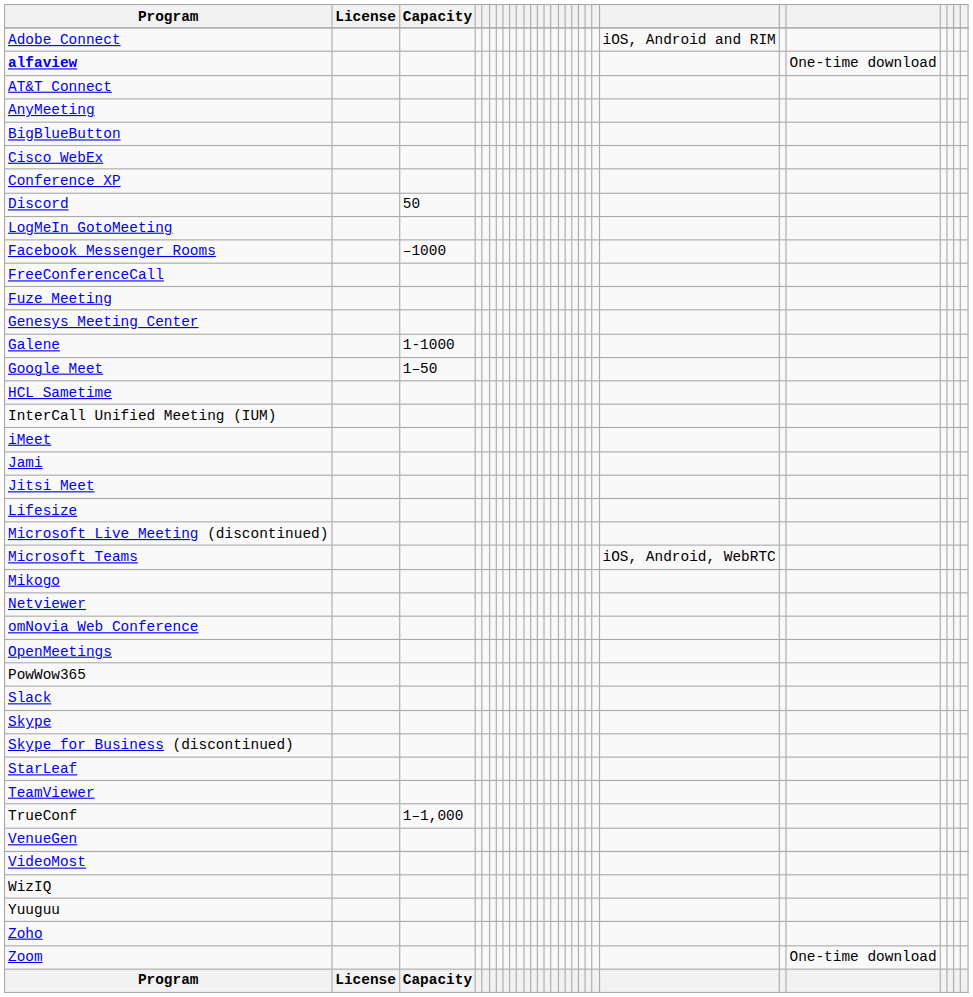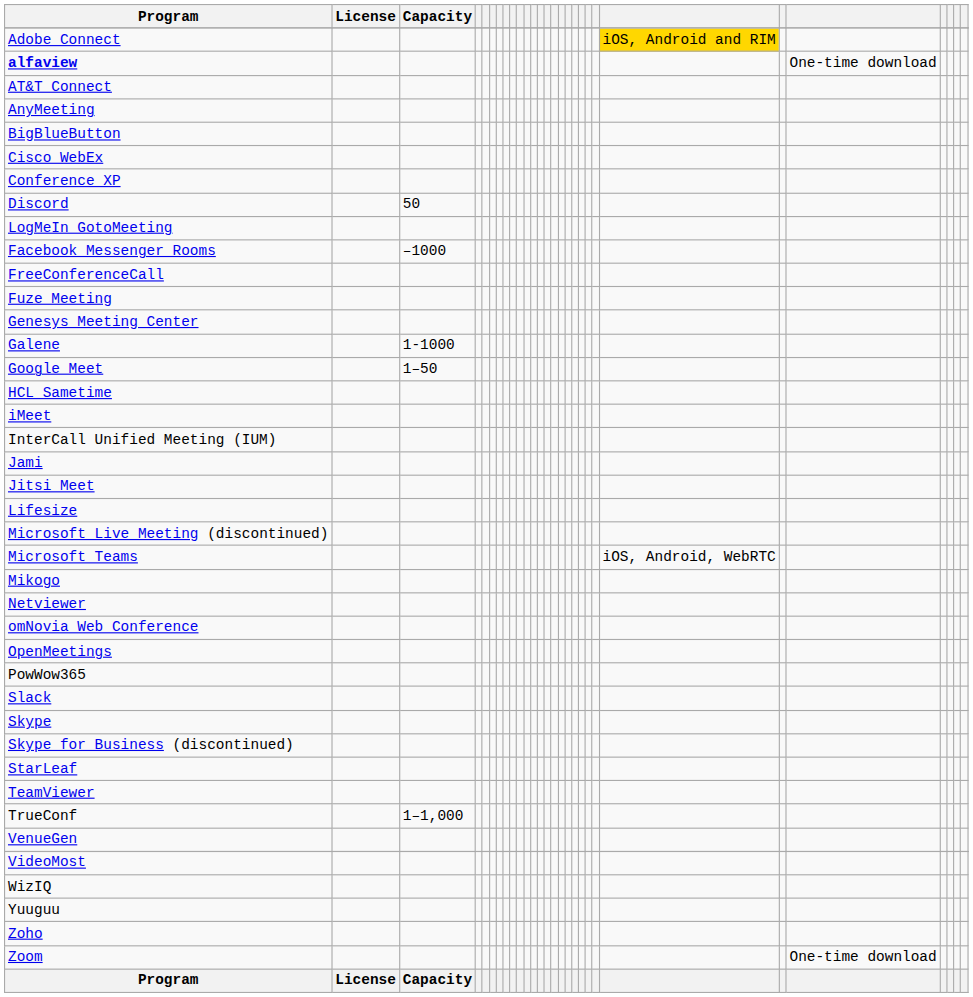 <table center;" class="wikitable sortable">
 <tr>
 <th style="vertical-align:bottom;">Program</th>
 <th style="vertical-align:bottom;">License</th>
 <th style="vertical-align:bottom;">Capacity</th>
 <th></th>
 <th></th>
 <th></th>
 <th></th>
 <th></th>
 <th></th>
 <th></th>
 <th></th>
 <th></th>
 <th></th>
 <th></th>
 <th></th>
 <th></th>
 <th></th>
 <th></th>
 <th></th>
 <th></th>
 <th></th>
 <th></th>
 <th></th>
 <th></th>
 <th></th>
 <th></th>
 <th></th>
 <th></th>
 </tr>
 <tr>
 </tr>
 <tr>
 <td><a href='#'>Adobe Connect</a></td>
 <td></td>
 <td></td>
 <td></td>
 <td></td>
 <td></td>
 <td></td>
 <td></td>
 <td></td>
 <td></td>
 <td></td>
 <td></td>
 <td></td>
 <td></td>
 <td></td>
 <td></td>
 <td></td>
 <td></td>
 <td></td>
 <td></td>
 <td></td>
-<td>iOS, Android and RIM</td>
+<td style="background: gold;">iOS, Android and RIM</td>
 <td></td>
 <td></td>
 <td></td>
 <td></td>
 <td></td>
 <td></td>
 </tr>
 <tr>
 <td><strong><a href='#'>alfaview</a></strong></td>
 <td></td>
 <td></td>
 <td></td>
 <td></td>
 <td></td>
 <td></td>
 <td></td>
 <td></td>
 <td></td>
 <td></td>
 <td></td>
 <td></td>
 <td></td>
 <td></td>
 <td></td>
 <td></td>
 <td></td>
 <td></td>
 <td></td>
 <td></td>
 <td></td>
 <td></td>
 <td> One-time download</td>
 <td></td>
 <td></td>
 <td></td>
 <td></td>
 </tr>
 <tr>
 <td><a href='#'>AT&T Connect</a></td>
 <td></td>
 <td></td>
 <td></td>
 <td></td>
 <td></td>
 <td></td>
 <td></td>
 <td></td>
 <td></td>
 <td></td>
 <td></td>
 <td></td>
 <td></td>
 <td></td>
 <td></td>
 <td></td>
 <td></td>
 <td></td>
 <td></td>
 <td></td>
 <td></td>
 <td></td>
 <td></td>
 <td></td>
 <td></td>
 <td></td>
 <td></td>
 </tr>
 <tr>
 <td><a href='#'>AnyMeeting</a></td>
 <td></td>
 <td></td>
 <td></td>
 <td></td>
 <td></td>
 <td></td>
 <td></td>
 <td></td>
 <td></td>
 <td></td>
 <td></td>
 <td></td>
 <td></td>
 <td></td>
 <td></td>
 <td></td>
 <td></td>
 <td></td>
 <td></td>
 <td></td>
 <td></td>
 <td></td>
 <td></td>
 <td></td>
 <td></td>
 <td></td>
 <td></td>
 </tr>
 <tr>
 <td><a href='#'>BigBlueButton</a></td>
 <td></td>
 <td></td>
 <td></td>
 <td></td>
 <td></td>
 <td></td>
 <td></td>
 <td></td>
 <td></td>
 <td></td>
 <td></td>
 <td></td>
 <td></td>
 <td></td>
 <td></td>
 <td></td>
 <td></td>
 <td></td>
 <td></td>
 <td></td>
 <td></td>
 <td></td>
 <td></td>
 <td></td>
 <td></td>
 <td></td>
 <td></td>
 </tr>
 <tr>
 <td><a href='#'>Cisco WebEx</a></td>
 <td></td>
 <td></td>
 <td></td>
 <td></td>
 <td></td>
 <td></td>
 <td></td>
 <td></td>
 <td></td>
 <td></td>
 <td></td>
 <td></td>
 <td></td>
 <td></td>
 <td></td>
 <td></td>
 <td></td>
 <td></td>
 <td></td>
 <td></td>
 <td></td>
 <td></td>
 <td></td>
 <td></td>
 <td></td>
 <td></td>
 <td></td>
 </tr>
 <tr>
 <td><a href='#'>Conference XP</a></td>
 <td></td>
 <td></td>
 <td></td>
 <td></td>
 <td></td>
 <td></td>
 <td></td>
 <td></td>
 <td></td>
 <td></td>
 <td></td>
 <td></td>
 <td></td>
 <td></td>
 <td></td>
 <td></td>
 <td></td>
 <td></td>
 <td></td>
 <td></td>
 <td></td>
 <td></td>
 <td></td>
 <td></td>
 <td></td>
 <td></td>
 <td></td>
 </tr>
 <tr>
 <td><a href='#'>Discord</a></td>
 <td></td>
 <td>50</td>
 <td></td>
 <td></td>
 <td></td>
 <td></td>
 <td></td>
 <td></td>
 <td></td>
 <td></td>
 <td></td>
 <td></td>
 <td></td>
 <td></td>
 <td></td>
 <td></td>
 <td></td>
 <td></td>
 <td></td>
 <td></td>
 <td></td>
 <td></td>
 <td></td>
 <td></td>
 <td></td>
 <td></td>
 <td></td>
 </tr>
 <tr>
 <td><a href='#'>LogMeIn GotoMeeting</a></td>
 <td></td>
 <td></td>
 <td></td>
 <td></td>
 <td></td>
 <td></td>
 <td></td>
 <td></td>
 <td></td>
 <td></td>
 <td></td>
 <td></td>
 <td></td>
 <td></td>
 <td></td>
 <td></td>
 <td></td>
 <td></td>
 <td></td>
 <td></td>
 <td></td>
 <td></td>
 <td></td>
 <td></td>
 <td></td>
 <td></td>
 <td></td>
 </tr>
 <tr>
 <td><a href='#'>Facebook Messenger Rooms</a></td>
 <td></td>
 <td>–1000</td>
 <td></td>
 <td></td>
 <td></td>
 <td></td>
 <td></td>
 <td></td>
 <td></td>
 <td></td>
 <td></td>
 <td></td>
 <td></td>
 <td></td>
 <td></td>
 <td></td>
 <td></td>
 <td></td>
 <td></td>
 <td></td>
 <td></td>
 <td></td>
 <td></td>
 <td></td>
 <td></td>
 <td></td>
 <td></td>
 </tr>
 <tr>
 <td><a href='#'>FreeConferenceCall</a></td>
 <td></td>
 <td></td>
 <td></td>
 <td></td>
 <td></td>
 <td></td>
 <td></td>
 <td></td>
 <td></td>
 <td></td>
 <td></td>
 <td></td>
 <td></td>
 <td></td>
 <td></td>
 <td></td>
 <td></td>
 <td></td>
 <td></td>
 <td></td>
 <td></td>
 <td></td>
 <td></td>
 <td></td>
 <td></td>
 <td></td>
 <td></td>
 </tr>
 <tr>
 <td><a href='#'>Fuze Meeting</a></td>
 <td></td>
 <td></td>
 <td></td>
 <td></td>
 <td></td>
 <td></td>
 <td></td>
 <td></td>
 <td></td>
 <td></td>
 <td></td>
 <td></td>
 <td></td>
 <td></td>
 <td></td>
 <td></td>
 <td></td>
 <td></td>
 <td></td>
 <td></td>
 <td></td>
 <td></td>
 <td></td>
 <td></td>
 <td></td>
 <td></td>
 <td></td>
 </tr>
 <tr>
 <td><a href='#'>Genesys Meeting Center</a></td>
 <td></td>
 <td></td>
 <td></td>
 <td></td>
 <td></td>
 <td></td>
 <td></td>
 <td></td>
 <td></td>
 <td></td>
 <td></td>
 <td></td>
 <td></td>
 <td></td>
 <td></td>
 <td></td>
 <td></td>
 <td></td>
 <td></td>
 <td></td>
 <td></td>
 <td></td>
 <td></td>
 <td></td>
 <td></td>
 <td></td>
 <td></td>
 </tr>
 <tr>
 <td><a href='#'>Galene</a></td>
 <td></td>
 <td>1-1000</td>
 <td></td>
 <td></td>
 <td></td>
 <td></td>
 <td></td>
 <td></td>
 <td></td>
 <td></td>
 <td></td>
 <td></td>
 <td></td>
 <td></td>
 <td></td>
 <td></td>
 <td></td>
 <td></td>
 <td></td>
 <td></td>
 <td></td>
 <td></td>
 <td></td>
 <td></td>
 <td></td>
 <td></td>
 <td></td>
 </tr>
 <tr>
 <td><a href='#'>Google Meet</a></td>
 <td></td>
 <td>1–50</td>
 <td></td>
 <td></td>
 <td></td>
 <td></td>
 <td></td>
 <td></td>
 <td></td>
 <td></td>
 <td></td>
 <td></td>
 <td></td>
 <td></td>
 <td></td>
 <td></td>
 <td></td>
 <td></td>
 <td></td>
 <td></td>
 <td></td>
 <td></td>
 <td></td>
 <td></td>
 <td></td>
 <td></td>
 <td></td>
 </tr>
 <tr>
 <td><a href='#'>HCL Sametime</a></td>
 <td></td>
 <td></td>
 <td></td>
 <td></td>
 <td></td>
 <td></td>
 <td></td>
 <td></td>
 <td></td>
 <td></td>
 <td></td>
 <td></td>
 <td></td>
 <td></td>
 <td></td>
 <td></td>
 <td></td>
 <td></td>
 <td></td>
 <td></td>
 <td></td>
 <td></td>
 <td></td>
 <td></td>
 <td></td>
 <td></td>
 <td></td>
 </tr>
 <tr>
-<td>InterCall Unified Meeting (IUM)</td>
+<td><a href='#'>iMeet</a></td>
 <td></td>
 <td></td>
 <td></td>
 <td></td>
 <td></td>
 <td></td>
 <td></td>
 <td></td>
 <td></td>
 <td></td>
 <td></td>
 <td></td>
 <td></td>
 <td></td>
 <td></td>
 <td></td>
 <td></td>
 <td></td>
 <td></td>
 <td></td>
 <td></td>
 <td></td>
 <td></td>
 <td></td>
 <td></td>
 <td></td>
 <td></td>
 </tr>
 <tr>
-<td><a href='#'>iMeet</a></td>
+<td>InterCall Unified Meeting (IUM)</td>
 <td></td>
 <td></td>
 <td></td>
 <td></td>
 <td></td>
 <td></td>
 <td></td>
 <td></td>
 <td></td>
 <td></td>
 <td></td>
 <td></td>
 <td></td>
 <td></td>
 <td></td>
 <td></td>
 <td></td>
 <td></td>
 <td></td>
 <td></td>
 <td></td>
 <td></td>
 <td></td>
 <td></td>
 <td></td>
 <td></td>
 <td></td>
 </tr>
 <tr>
 <td><a href='#'>Jami</a></td>
 <td></td>
 <td></td>
 <td></td>
 <td></td>
 <td></td>
 <td></td>
 <td></td>
 <td></td>
 <td></td>
 <td></td>
 <td></td>
 <td></td>
 <td></td>
 <td></td>
 <td></td>
 <td></td>
 <td></td>
 <td></td>
 <td></td>
 <td></td>
 <td></td>
 <td></td>
 <td></td>
 <td></td>
 <td></td>
 <td></td>
 <td></td>
 </tr>
 <tr>
 <td><a href='#'>Jitsi Meet</a></td>
 <td></td>
 <td></td>
 <td></td>
 <td></td>
 <td></td>
 <td></td>
 <td></td>
 <td></td>
 <td></td>
 <td></td>
 <td></td>
 <td></td>
 <td></td>
 <td></td>
 <td></td>
 <td></td>
 <td></td>
 <td></td>
 <td></td>
 <td></td>
 <td></td>
 <td></td>
 <td></td>
 <td></td>
 <td></td>
 <td></td>
 <td> </td>
 </tr>
 <tr>
 <td><a href='#'>Lifesize</a></td>
 <td></td>
 <td></td>
 <td></td>
 <td></td>
 <td></td>
 <td></td>
 <td></td>
 <td></td>
 <td></td>
 <td></td>
 <td></td>
 <td></td>
 <td></td>
 <td></td>
 <td></td>
 <td></td>
 <td></td>
 <td></td>
 <td></td>
 <td></td>
 <td></td>
 <td></td>
 <td></td>
 <td></td>
 <td></td>
 <td></td>
 <td></td>
 </tr>
 <tr>
 <td><a href='#'>Microsoft Live Meeting</a> (discontinued)</td>
 <td></td>
 <td></td>
 <td></td>
 <td></td>
 <td></td>
 <td></td>
 <td></td>
 <td></td>
 <td></td>
 <td></td>
 <td></td>
 <td></td>
 <td></td>
 <td></td>
 <td></td>
 <td></td>
 <td></td>
 <td></td>
 <td></td>
 <td></td>
 <td></td>
 <td></td>
 <td></td>
 <td></td>
 <td></td>
 <td></td>
 <td></td>
 </tr>
 <tr>
 <td><a href='#'>Microsoft Teams</a></td>
 <td></td>
 <td></td>
 <td></td>
 <td></td>
 <td></td>
 <td></td>
 <td></td>
 <td></td>
 <td></td>
 <td></td>
 <td></td>
 <td></td>
 <td></td>
 <td></td>
 <td></td>
 <td></td>
 <td></td>
 <td></td>
 <td></td>
 <td></td>
 <td>iOS, Android, WebRTC</td>
 <td></td>
 <td></td>
 <td></td>
 <td></td>
 <td></td>
 <td></td>
 </tr>
 <tr>
 <td><a href='#'>Mikogo</a></td>
 <td></td>
 <td></td>
 <td></td>
 <td></td>
 <td></td>
 <td></td>
 <td></td>
 <td></td>
 <td></td>
 <td></td>
 <td></td>
 <td></td>
 <td></td>
 <td></td>
 <td></td>
 <td></td>
 <td></td>
 <td></td>
 <td></td>
 <td></td>
 <td></td>
 <td></td>
 <td></td>
 <td></td>
 <td></td>
 <td></td>
 <td></td>
 </tr>
 <tr>
 <td><a href='#'>Netviewer</a></td>
 <td></td>
 <td></td>
 <td></td>
 <td></td>
 <td></td>
 <td></td>
 <td></td>
 <td></td>
 <td></td>
 <td></td>
 <td></td>
 <td></td>
 <td></td>
 <td></td>
 <td></td>
 <td></td>
 <td></td>
 <td></td>
 <td></td>
 <td></td>
 <td></td>
 <td></td>
 <td></td>
 <td></td>
 <td></td>
 <td></td>
 <td></td>
 </tr>
 <tr>
 <td><a href='#'>omNovia Web Conference</a></td>
 <td></td>
 <td></td>
 <td></td>
 <td></td>
 <td></td>
 <td></td>
 <td></td>
 <td></td>
 <td></td>
 <td></td>
 <td></td>
 <td></td>
 <td></td>
 <td></td>
 <td></td>
 <td></td>
 <td></td>
 <td></td>
 <td></td>
 <td></td>
 <td></td>
 <td></td>
 <td></td>
 <td></td>
 <td></td>
 <td></td>
 <td></td>
 </tr>
 <tr>
 <td><a href='#'>OpenMeetings</a></td>
 <td></td>
 <td></td>
 <td></td>
 <td></td>
 <td></td>
 <td></td>
 <td></td>
 <td></td>
 <td></td>
 <td></td>
 <td></td>
 <td></td>
 <td></td>
 <td></td>
 <td></td>
 <td></td>
 <td></td>
 <td></td>
 <td></td>
 <td></td>
 <td></td>
 <td></td>
 <td></td>
 <td></td>
 <td></td>
 <td></td>
 <td></td>
 </tr>
 <tr>
 <td>PowWow365</td>
 <td></td>
 <td></td>
 <td></td>
 <td></td>
 <td></td>
 <td></td>
 <td></td>
 <td></td>
 <td></td>
 <td></td>
 <td></td>
 <td></td>
 <td></td>
 <td></td>
 <td></td>
 <td></td>
 <td></td>
 <td></td>
 <td></td>
 <td></td>
 <td></td>
 <td></td>
 <td></td>
 <td></td>
 <td></td>
 <td></td>
 <td></td>
 </tr>
 <tr>
 <td><a href='#'>Slack</a></td>
 <td></td>
 <td></td>
 <td></td>
 <td></td>
 <td></td>
 <td></td>
 <td></td>
 <td></td>
 <td></td>
 <td></td>
 <td></td>
 <td></td>
 <td></td>
 <td></td>
 <td></td>
 <td></td>
 <td></td>
 <td></td>
 <td></td>
 <td></td>
 <td></td>
 <td></td>
 <td></td>
 <td></td>
 <td></td>
 <td></td>
 <td></td>
 </tr>
 <tr>
 <td><a href='#'>Skype</a></td>
 <td></td>
 <td></td>
 <td><br></td>
 <td></td>
 <td></td>
 <td></td>
 <td></td>
 <td></td>
 <td></td>
 <td></td>
 <td></td>
 <td></td>
 <td></td>
 <td></td>
 <td></td>
 <td></td>
 <td></td>
 <td></td>
 <td></td>
 <td></td>
 <td></td>
 <td></td>
 <td></td>
 <td></td>
 <td></td>
 <td></td>
 <td></td>
 </tr>
 <tr>
 <td><a href='#'>Skype for Business</a> (discontinued)</td>
 <td></td>
 <td></td>
 <td></td>
 <td></td>
 <td></td>
 <td></td>
 <td></td>
 <td></td>
 <td></td>
 <td></td>
 <td></td>
 <td></td>
 <td></td>
 <td></td>
 <td></td>
 <td></td>
 <td></td>
 <td></td>
 <td></td>
 <td></td>
 <td></td>
 <td></td>
 <td></td>
 <td></td>
 <td></td>
 <td></td>
 <td></td>
 </tr>
 <tr>
 <td><a href='#'>StarLeaf</a></td>
 <td></td>
 <td></td>
 <td></td>
 <td></td>
 <td></td>
 <td></td>
 <td></td>
 <td></td>
 <td></td>
 <td></td>
 <td></td>
 <td></td>
 <td></td>
 <td></td>
 <td></td>
 <td></td>
 <td></td>
 <td></td>
 <td></td>
 <td></td>
 <td></td>
 <td></td>
 <td></td>
 <td></td>
 <td></td>
 <td></td>
 <td></td>
 </tr>
 <tr>
 <td><a href='#'>TeamViewer</a></td>
 <td></td>
 <td></td>
 <td></td>
 <td></td>
 <td></td>
 <td></td>
 <td></td>
 <td></td>
 <td></td>
 <td></td>
 <td></td>
 <td></td>
 <td></td>
 <td></td>
 <td></td>
 <td></td>
 <td></td>
 <td></td>
 <td></td>
 <td></td>
 <td></td>
 <td></td>
 <td></td>
 <td></td>
 <td></td>
 <td></td>
 <td></td>
 </tr>
 <tr>
 <td>TrueConf</td>
 <td></td>
 <td>1–1,000</td>
 <td></td>
 <td></td>
 <td></td>
 <td></td>
 <td></td>
 <td></td>
 <td></td>
 <td></td>
 <td></td>
 <td></td>
 <td></td>
 <td></td>
 <td></td>
 <td></td>
 <td></td>
 <td></td>
 <td></td>
 <td></td>
 <td></td>
 <td></td>
 <td></td>
 <td></td>
 <td></td>
 <td></td>
 <td></td>
 </tr>
 <tr>
 <td><a href='#'>VenueGen</a></td>
 <td></td>
 <td></td>
 <td></td>
 <td></td>
 <td></td>
 <td></td>
 <td></td>
 <td></td>
 <td></td>
 <td></td>
 <td></td>
 <td></td>
 <td></td>
 <td></td>
 <td></td>
 <td></td>
 <td></td>
 <td></td>
 <td></td>
 <td></td>
 <td></td>
 <td></td>
 <td></td>
 <td></td>
 <td></td>
 <td></td>
 <td></td>
 </tr>
 <tr>
 </tr>
 <tr>
 <td><a href='#'>VideoMost</a></td>
 <td></td>
 <td></td>
 <td></td>
 <td></td>
 <td></td>
 <td></td>
 <td></td>
 <td></td>
 <td></td>
 <td></td>
 <td></td>
 <td></td>
 <td></td>
 <td></td>
 <td></td>
 <td></td>
 <td></td>
 <td></td>
 <td></td>
 <td></td>
 <td></td>
 <td></td>
 <td></td>
 <td></td>
 <td></td>
 <td></td>
 <td></td>
 </tr>
 <tr>
 <td>WizIQ</td>
 <td></td>
 <td></td>
 <td></td>
 <td></td>
 <td></td>
 <td></td>
 <td></td>
 <td></td>
 <td></td>
 <td></td>
 <td></td>
 <td></td>
 <td></td>
 <td></td>
 <td></td>
 <td></td>
 <td></td>
 <td></td>
 <td></td>
 <td></td>
 <td></td>
 <td></td>
 <td></td>
 <td></td>
 <td></td>
 <td> </td>
 <td></td>
 </tr>
 <tr>
 <td>Yuuguu</td>
 <td></td>
 <td></td>
 <td></td>
 <td></td>
 <td></td>
 <td></td>
 <td></td>
 <td></td>
 <td></td>
 <td></td>
 <td></td>
 <td></td>
 <td></td>
 <td></td>
 <td></td>
 <td></td>
 <td></td>
 <td></td>
 <td></td>
 <td></td>
 <td></td>
 <td></td>
 <td></td>
 <td></td>
 <td></td>
 <td></td>
 <td></td>
 </tr>
 <tr>
 <td><a href='#'>Zoho</a></td>
 <td></td>
 <td></td>
 <td></td>
 <td></td>
 <td></td>
 <td></td>
 <td></td>
 <td></td>
 <td></td>
 <td></td>
 <td></td>
 <td></td>
 <td></td>
 <td></td>
 <td></td>
 <td></td>
 <td></td>
 <td></td>
 <td></td>
 <td></td>
 <td></td>
 <td></td>
 <td></td>
 <td></td>
 <td></td>
 <td></td>
 <td></td>
 </tr>
 <tr>
 <td><a href='#'>Zoom</a></td>
 <td></td>
 <td></td>
 <td><br></td>
 <td></td>
 <td></td>
 <td></td>
 <td></td>
 <td></td>
 <td></td>
 <td></td>
 <td></td>
 <td></td>
 <td></td>
 <td></td>
 <td></td>
 <td></td>
 <td></td>
 <td></td>
 <td></td>
 <td></td>
 <td></td>
 <td></td>
 <td> One-time download</td>
 <td></td>
 <td></td>
 <td></td>
 <td></td>
 </tr>
 <tr class="sortbottom">
 <th style="vertical-align:top;">Program</th>
 <th style="vertical-align:top;">License</th>
 <th style="vertical-align:top;">Capacity</th>
 <th></th>
 <th></th>
 <th></th>
 <th></th>
 <th></th>
 <th></th>
 <th></th>
 <th></th>
 <th></th>
 <th></th>
 <th></th>
 <th></th>
 <th></th>
 <th></th>
 <th></th>
 <th></th>
 <th></th>
 <th></th>
 <th></th>
 <th></th>
 <th></th>
 <th></th>
 <th></th>
 <th></th>
 <th></th>
 </tr>
 </table>
